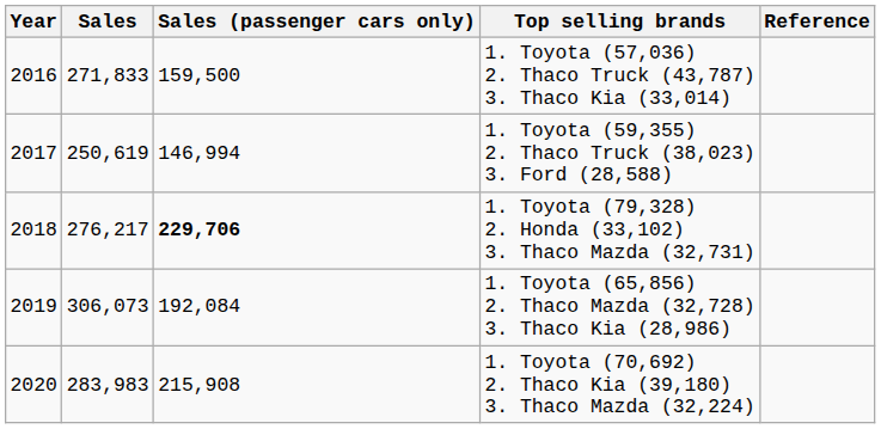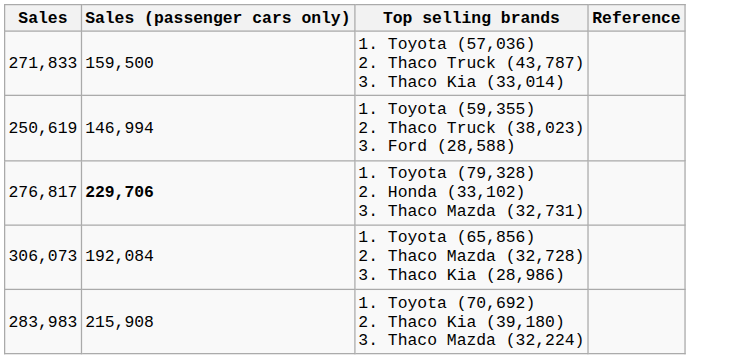 <table class="wikitable">
 <tr>
-<th>Year</th>
 <th>Sales</th>
 <th>Sales (passenger cars only)</th>
 <th>Top selling brands</th>
 <th>Reference</th>
 </tr>
 <tr>
-<td>2016</td>
 <td>271,833</td>
 <td>159,500</td>
 <td>1. Toyota (57,036)<br>2. Thaco Truck (43,787)<br>3. Thaco Kia (33,014)</td>
 <td></td>
 </tr>
 <tr>
-<td>2017</td>
 <td>250,619</td>
 <td>146,994</td>
 <td>1. Toyota (59,355)<br>2. Thaco Truck (38,023)<br>3. Ford (28,588)</td>
 <td></td>
 </tr>
 <tr>
-<td>2018</td>
-<td>276,217</td>
+<td>276,817</td>
 <td><strong>229,706</strong></td>
 <td>1. Toyota (79,328)<br>2. Honda (33,102)<br>3. Thaco Mazda (32,731)</td>
 <td></td>
 </tr>
 <tr>
-<td>2019</td>
 <td>306,073</td>
 <td>192,084</td>
 <td>1. Toyota (65,856)<br>2. Thaco Mazda (32,728)<br>3. Thaco Kia (28,986)</td>
 <td></td>
 </tr>
 <tr>
-<td>2020</td>
 <td>283,983</td>
 <td>215,908</td>
 <td>1. Toyota (70,692)<br>2. Thaco Kia (39,180)<br>3. Thaco Mazda (32,224)</td>
 <td></td>
 </tr>
 </table>
